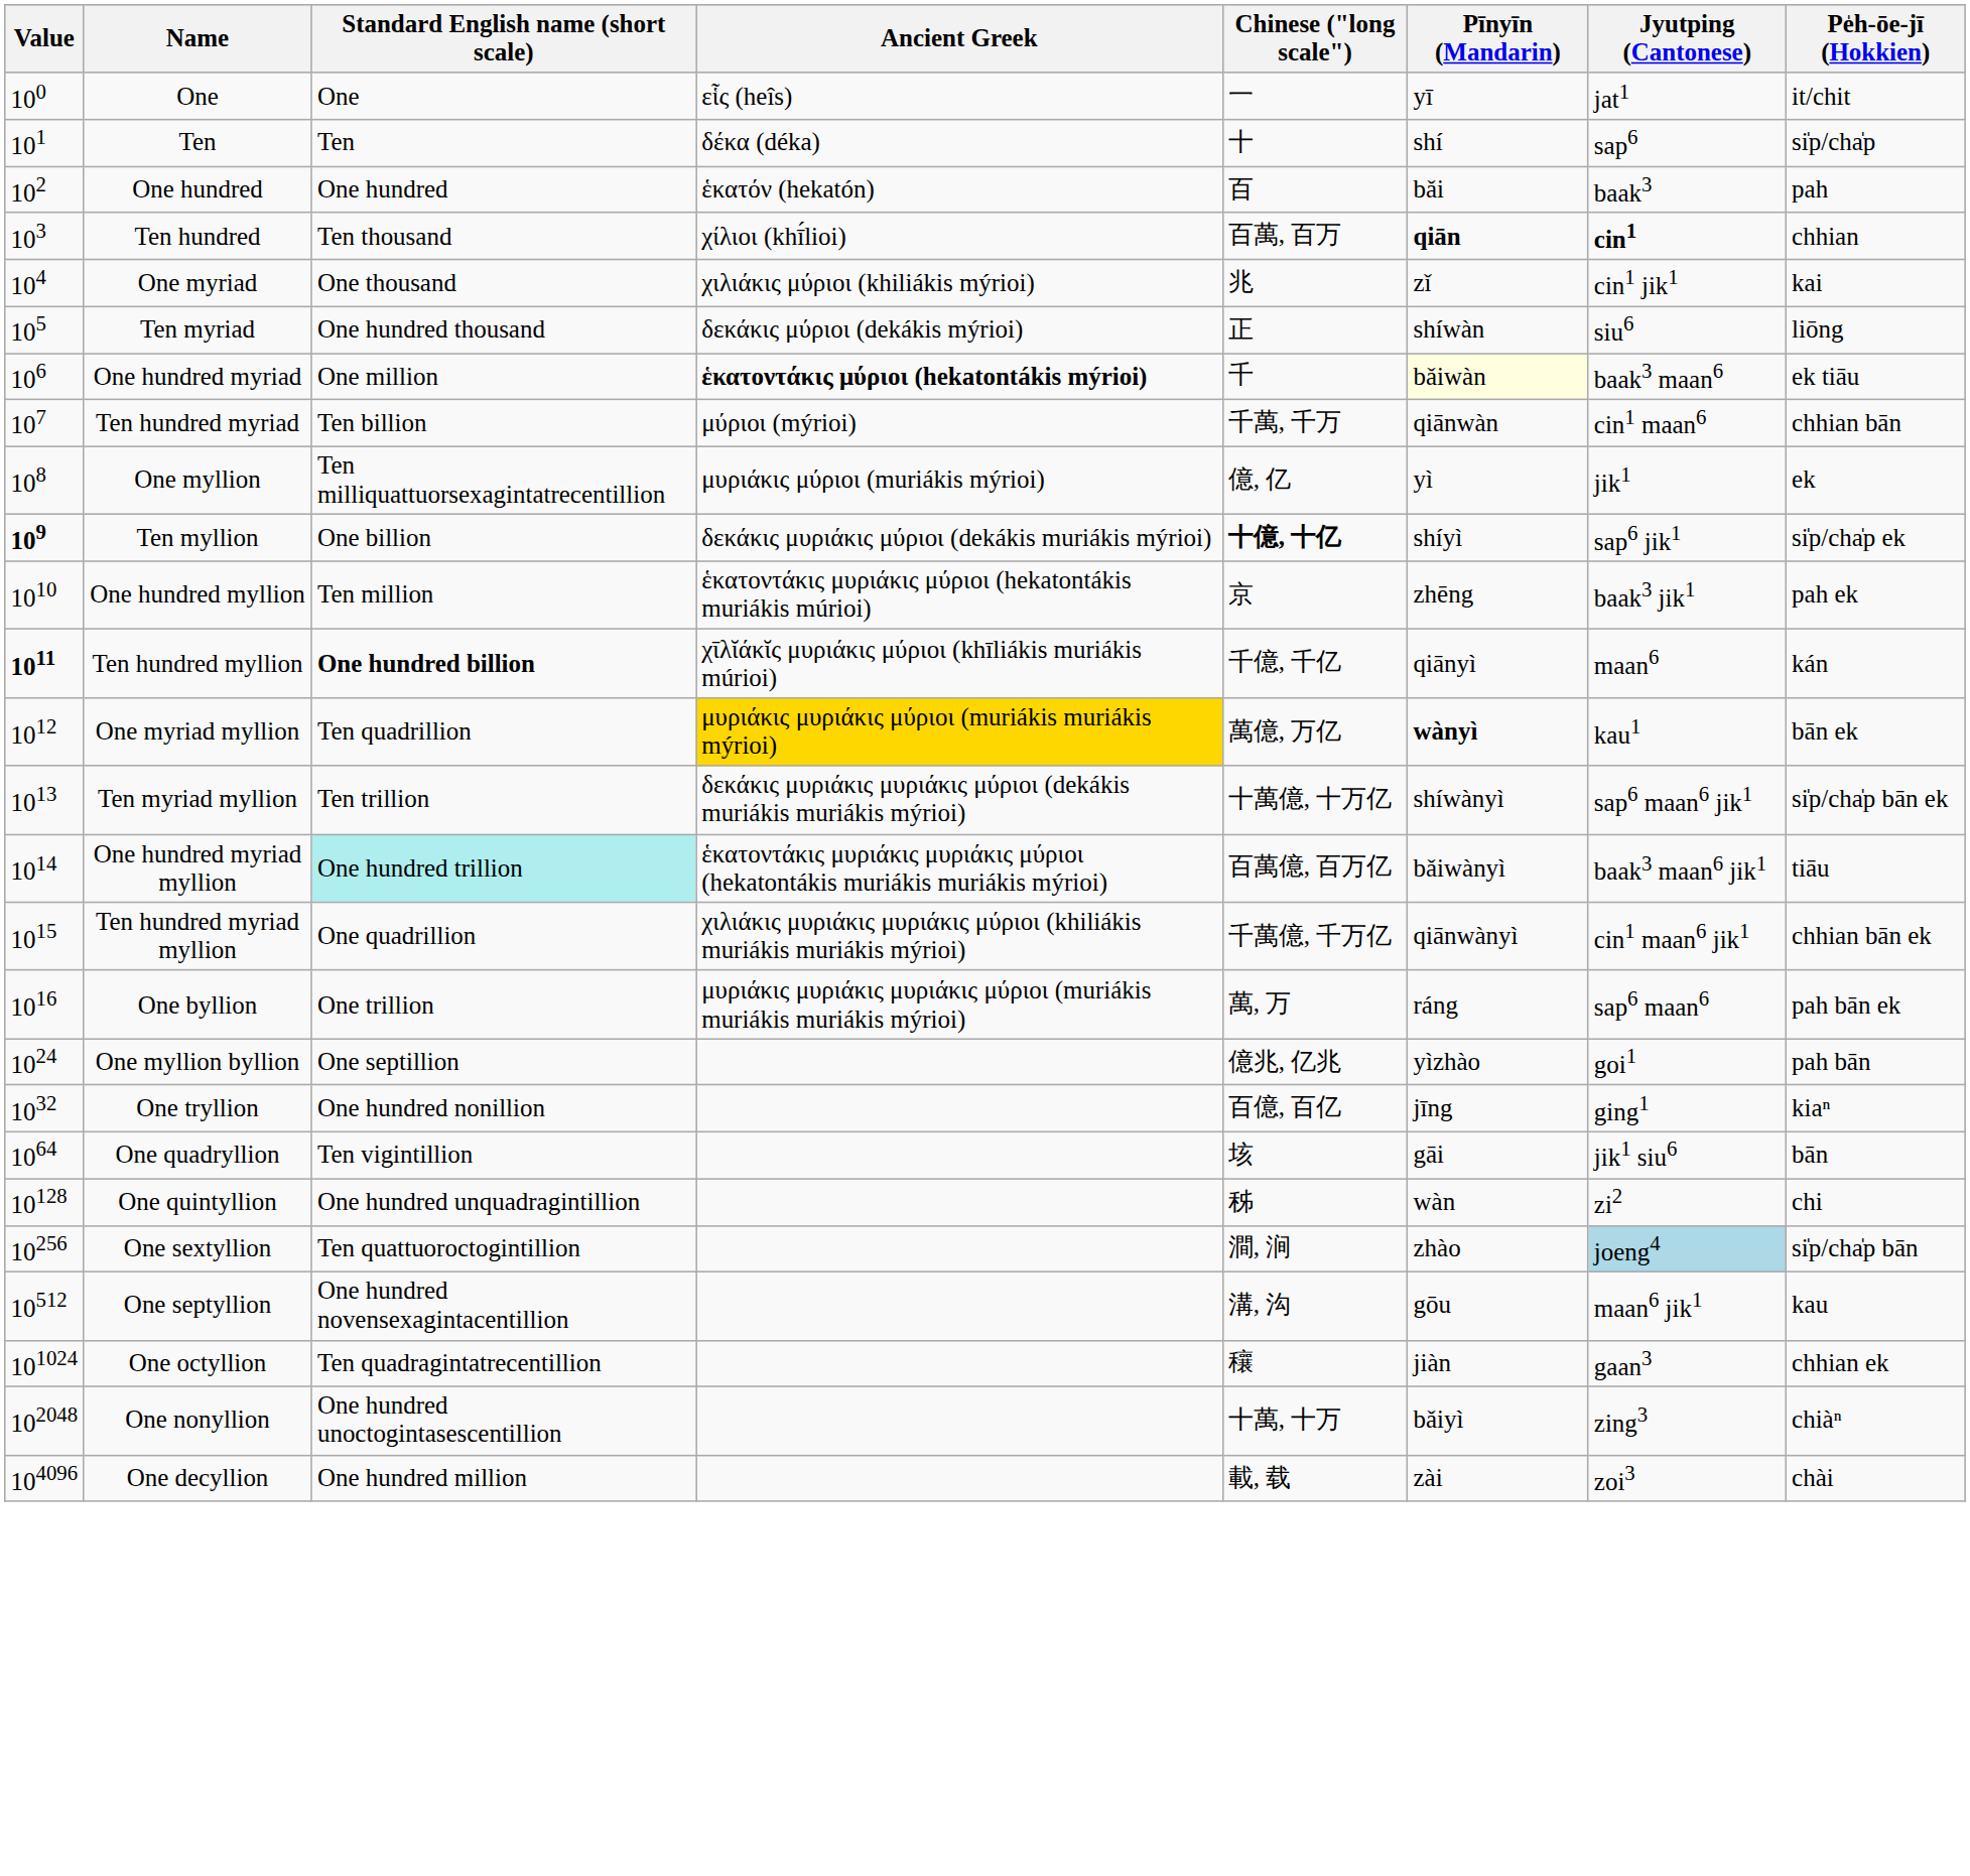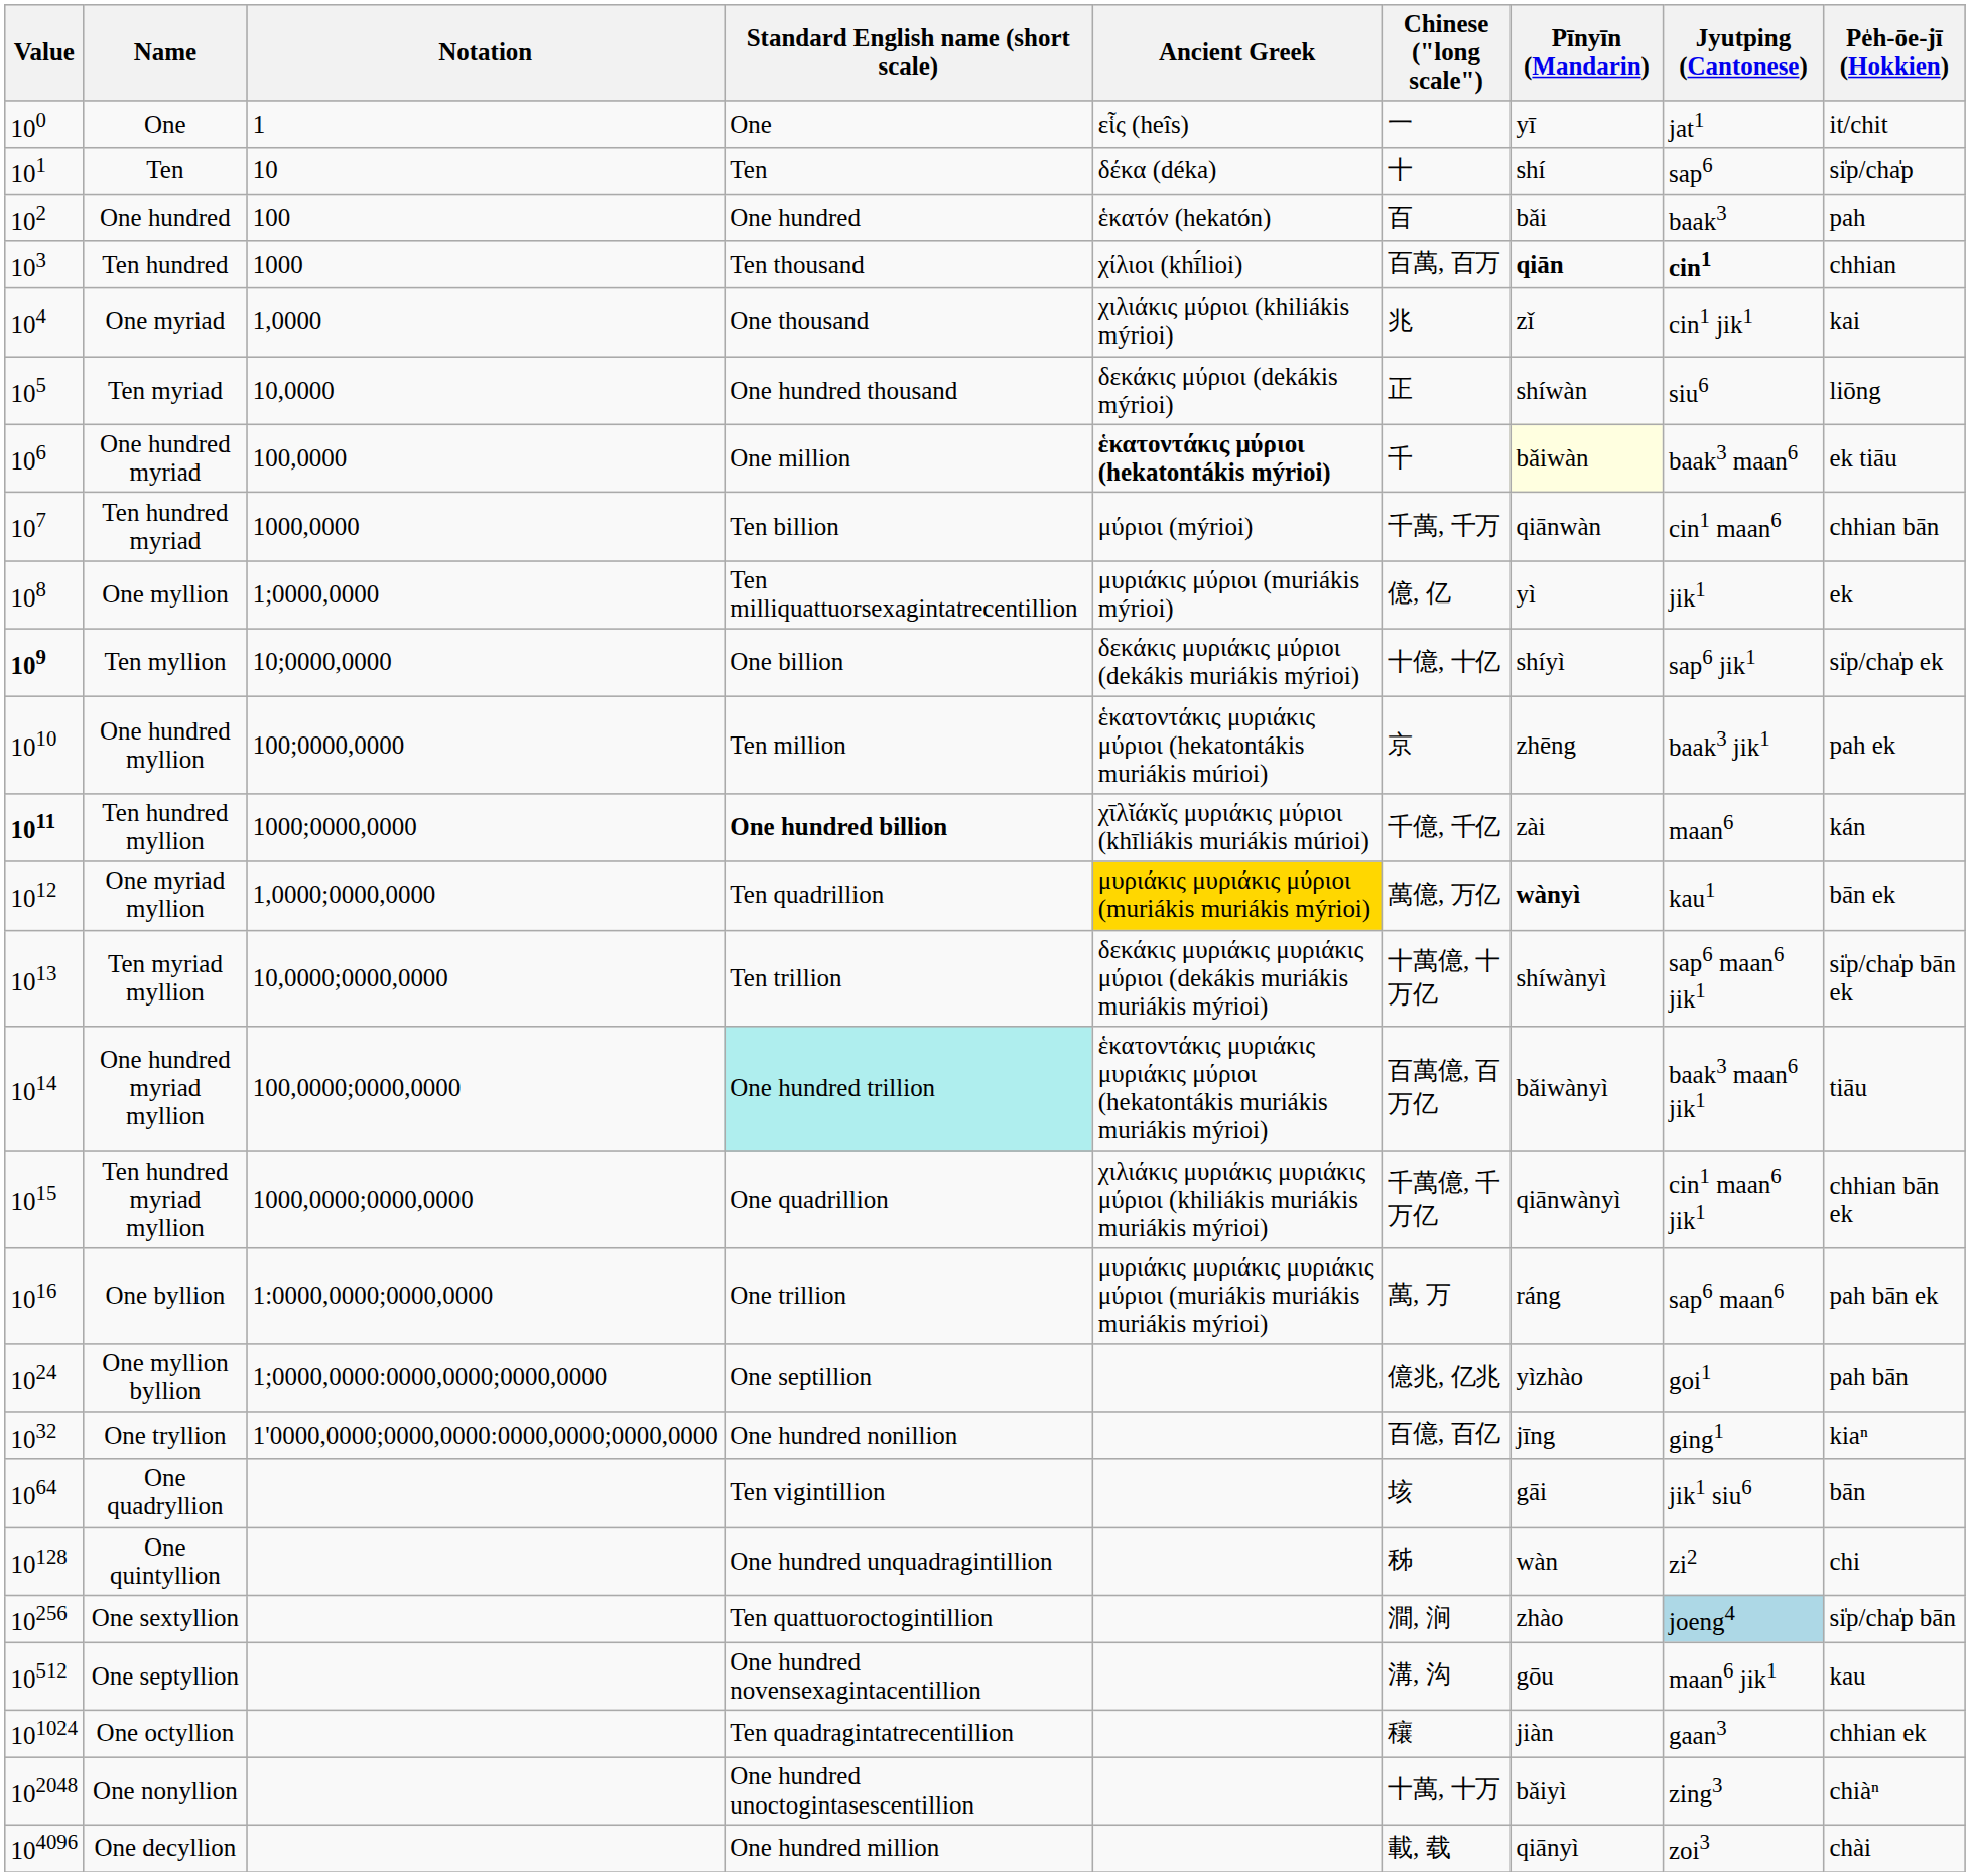 <table class="wikitable">
 <tr>
 <th>Value</th>
 <th>Name</th>
+<th>Notation</th>
 <th>Standard English name (short scale)</th>
 <th>Ancient Greek</th>
 <th>Chinese ("long scale")</th>
 <th>Pīnyīn (<a href='#'>Mandarin</a>)</th>
 <th>Jyutping (<a href='#'>Cantonese</a>)</th>
 <th>Pe̍h-ōe-jī (<a href='#'>Hokkien</a>)</th>
 </tr>
 <tr>
 <td>10<sup>0</sup></td>
 <td align="center">One</td>
+<td>1</td>
 <td>One</td>
 <td>εἷς (heîs)</td>
 <td>一</td>
 <td>yī</td>
 <td>jat<sup>1</sup></td>
 <td>it/chit</td>
 </tr>
 <tr>
 <td>10<sup>1</sup></td>
 <td align="center">Ten</td>
+<td>10</td>
 <td>Ten</td>
 <td>δέκα (déka)</td>
 <td>十</td>
 <td>shí</td>
 <td>sap<sup>6</sup></td>
 <td>si̍p/cha̍p</td>
 </tr>
 <tr>
 <td>10<sup>2</sup></td>
 <td align="center">One hundred</td>
+<td>100</td>
 <td>One hundred</td>
 <td>ἑκατόν (hekatón)</td>
 <td>百</td>
 <td>bǎi</td>
 <td>baak<sup>3</sup></td>
 <td>pah</td>
 </tr>
 <tr>
 <td>10<sup>3</sup></td>
 <td align="center">Ten hundred</td>
+<td>1000</td>
 <td>Ten thousand</td>
 <td>χίλιοι (khī́lioi)</td>
 <td>百萬, 百万</td>
 <td><strong>qiān</strong></td>
 <td><strong>cin<sup>1</sup></strong></td>
 <td>chhian</td>
 </tr>
 <tr>
 <td>10<sup>4</sup></td>
 <td align="center">One myriad</td>
+<td>1,0000</td>
 <td>One thousand</td>
 <td>χιλιάκις μύριοι (khiliákis mýrioi)</td>
 <td>兆</td>
 <td>zǐ</td>
 <td>cin<sup>1</sup> jik<sup>1</sup></td>
 <td>kai</td>
 </tr>
 <tr>
 <td>10<sup>5</sup></td>
 <td align="center">Ten myriad</td>
+<td>10,0000</td>
 <td>One hundred thousand</td>
 <td>δεκάκις μύριοι (dekákis mýrioi)</td>
 <td>正</td>
 <td>shíwàn</td>
 <td>siu<sup>6</sup></td>
 <td>liōng</td>
 </tr>
 <tr>
 <td>10<sup>6</sup></td>
 <td align="center">One hundred myriad</td>
+<td>100,0000</td>
 <td>One million</td>
 <td><strong>ἑκατοντάκις μύριοι (hekatontákis mýrioi)</strong></td>
 <td>千</td>
 <td style="background: lightyellow;">bǎiwàn</td>
 <td>baak<sup>3</sup> maan<sup>6</sup></td>
 <td>ek tiāu</td>
 </tr>
 <tr>
 <td>10<sup>7</sup></td>
 <td align="center">Ten hundred myriad</td>
+<td>1000,0000</td>
 <td>Ten billion</td>
 <td>μύριοι (mýrioi)</td>
 <td>千萬, 千万</td>
 <td>qiānwàn</td>
 <td>cin<sup>1</sup> maan<sup>6</sup></td>
 <td>chhian bān</td>
 </tr>
 <tr>
 <td>10<sup>8</sup></td>
 <td align="center">One myllion</td>
+<td>1;0000,0000</td>
 <td>Ten milliquattuorsexagintatrecentillion</td>
 <td>μυριάκις μύριοι (muriákis mýrioi)</td>
 <td>億, 亿</td>
 <td>yì</td>
 <td>jik<sup>1</sup></td>
 <td>ek</td>
 </tr>
 <tr>
 <td><strong>10<sup>9</sup></strong></td>
 <td align="center">Ten myllion</td>
+<td>10;0000,0000</td>
 <td>One billion</td>
 <td>δεκάκις μυριάκις μύριοι (dekákis muriákis mýrioi)</td>
-<td><strong>十億, 十亿</strong></td>
+<td>十億, 十亿</td>
 <td>shíyì</td>
 <td>sap<sup>6</sup> jik<sup>1</sup></td>
 <td>si̍p/cha̍p ek</td>
 </tr>
 <tr>
 <td>10<sup>10</sup></td>
 <td align="center">One hundred myllion</td>
+<td>100;0000,0000</td>
 <td>Ten million</td>
 <td>ἑκατοντάκις μυριάκις μύριοι (hekatontákis muriákis múrioi)</td>
 <td>京</td>
 <td>zhēng</td>
 <td>baak<sup>3</sup> jik<sup>1</sup></td>
 <td>pah ek</td>
 </tr>
 <tr>
 <td><strong>10<sup>11</sup></strong></td>
 <td align="center">Ten hundred myllion</td>
+<td>1000;0000,0000</td>
 <td><strong>One hundred billion</strong></td>
 <td>χῑλῐάκῐς μυριάκις μύριοι (khīliákis muriákis múrioi)</td>
 <td>千億, 千亿</td>
-<td>qiānyì</td>
+<td>zài</td>
 <td>maan<sup>6</sup></td>
 <td>kán</td>
 </tr>
 <tr>
 <td>10<sup>12</sup></td>
 <td align="center">One myriad myllion</td>
+<td>1,0000;0000,0000</td>
 <td>Ten quadrillion</td>
 <td style="background: gold;">μυριάκις μυριάκις μύριοι (muriákis muriákis mýrioi)</td>
 <td>萬億, 万亿</td>
 <td><strong>wànyì</strong></td>
 <td>kau<sup>1</sup></td>
 <td>bān ek</td>
 </tr>
 <tr>
 <td>10<sup>13</sup></td>
 <td align="center">Ten myriad myllion</td>
+<td>10,0000;0000,0000</td>
 <td>Ten trillion</td>
 <td>δεκάκις μυριάκις μυριάκις μύριοι (dekákis muriákis muriákis mýrioi)</td>
 <td>十萬億, 十万亿</td>
 <td>shíwànyì</td>
 <td>sap<sup>6</sup> maan<sup>6</sup> jik<sup>1</sup></td>
 <td>si̍p/cha̍p bān ek</td>
 </tr>
 <tr>
 <td>10<sup>14</sup></td>
 <td align="center">One hundred myriad myllion</td>
+<td>100,0000;0000,0000</td>
 <td style="background: paleturquoise;">One hundred trillion</td>
 <td>ἑκατοντάκις μυριάκις μυριάκις μύριοι (hekatontákis muriákis muriákis mýrioi)</td>
 <td>百萬億, 百万亿</td>
 <td>bǎiwànyì</td>
 <td>baak<sup>3</sup> maan<sup>6</sup> jik<sup>1</sup></td>
 <td>tiāu</td>
 </tr>
 <tr>
 <td>10<sup>15</sup></td>
 <td align="center">Ten hundred myriad myllion</td>
+<td>1000,0000;0000,0000</td>
 <td>One quadrillion</td>
 <td>χιλιάκις μυριάκις μυριάκις μύριοι (khiliákis muriákis muriákis mýrioi)</td>
 <td>千萬億, 千万亿</td>
 <td>qiānwànyì</td>
 <td>cin<sup>1</sup> maan<sup>6</sup> jik<sup>1</sup></td>
 <td>chhian bān ek</td>
 </tr>
 <tr>
 <td>10<sup>16</sup></td>
 <td align="center">One byllion</td>
+<td>1:0000,0000;0000,0000</td>
 <td>One trillion</td>
 <td>μυριάκις μυριάκις μυριάκις μύριοι (muriákis muriákis muriákis mýrioi)</td>
 <td>萬, 万</td>
 <td>ráng</td>
 <td>sap<sup>6</sup> maan<sup>6</sup></td>
 <td>pah bān ek</td>
 </tr>
 <tr>
 <td>10<sup>24</sup></td>
 <td align="center">One myllion byllion</td>
+<td>1;0000,0000:0000,0000;0000,0000</td>
 <td>One septillion</td>
 <td></td>
 <td>億兆, 亿兆</td>
 <td>yìzhào</td>
 <td>goi<sup>1</sup></td>
 <td>pah bān</td>
 </tr>
 <tr>
 <td>10<sup>32</sup></td>
 <td align="center">One tryllion</td>
+<td>1'0000,0000;0000,0000:0000,0000;0000,0000</td>
 <td>One hundred nonillion</td>
 <td></td>
 <td>百億, 百亿</td>
 <td>jīng</td>
 <td>ging<sup>1</sup></td>
 <td>kiaⁿ</td>
 </tr>
 <tr>
 <td>10<sup>64</sup></td>
 <td align="center">One quadryllion</td>
+<td></td>
 <td>Ten vigintillion</td>
 <td></td>
 <td>垓</td>
 <td>gāi</td>
 <td>jik<sup>1</sup> siu<sup>6</sup></td>
 <td>bān</td>
 </tr>
 <tr>
 <td>10<sup>128</sup></td>
 <td align="center">One quintyllion</td>
+<td></td>
 <td>One hundred unquadragintillion</td>
 <td></td>
 <td>秭</td>
 <td>wàn</td>
 <td>zi<sup>2</sup></td>
 <td>chi</td>
 </tr>
 <tr>
 <td>10<sup>256</sup></td>
 <td align="center">One sextyllion</td>
+<td></td>
 <td>Ten quattuoroctogintillion</td>
 <td></td>
 <td>澗, 涧</td>
 <td>zhào</td>
 <td style="background: lightblue;">joeng<sup>4</sup></td>
 <td>si̍p/cha̍p bān</td>
 </tr>
 <tr>
 <td>10<sup>512</sup></td>
 <td align="center">One septyllion</td>
+<td></td>
 <td>One hundred novensexagintacentillion</td>
 <td></td>
 <td>溝, 沟</td>
 <td>gōu</td>
 <td>maan<sup>6</sup> jik<sup>1</sup></td>
 <td>kau</td>
 </tr>
 <tr>
 <td>10<sup>1024</sup></td>
 <td align="center">One octyllion</td>
+<td></td>
 <td>Ten quadragintatrecentillion</td>
 <td></td>
 <td>穰</td>
 <td>jiàn</td>
 <td>gaan<sup>3</sup></td>
 <td>chhian ek</td>
 </tr>
 <tr>
 <td>10<sup>2048</sup></td>
 <td align="center">One nonyllion</td>
+<td></td>
 <td>One hundred unoctogintasescentillion</td>
 <td></td>
 <td>十萬, 十万</td>
 <td>bǎiyì</td>
 <td>zing<sup>3</sup></td>
 <td>chiàⁿ</td>
 </tr>
 <tr>
 <td>10<sup>4096</sup></td>
 <td align="center">One decyllion</td>
+<td></td>
 <td>One hundred million</td>
 <td></td>
 <td>載, 载</td>
-<td>zài</td>
+<td>qiānyì</td>
 <td>zoi<sup>3</sup></td>
 <td>chài</td>
 </tr>
 </table>
